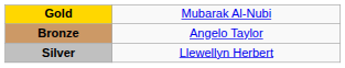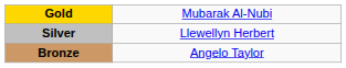 <table class="wikitable" style="text-align:center; " width="35%">
 <tr>
 <td bgcolor="gold"><strong>Gold</strong></td>
 <td><a href='#'>Mubarak Al-Nubi</a><br>  <small><em></em></small></td>
 </tr>
 <tr>
+<td bgcolor="silver"><strong>Silver</strong></td>
+<td><a href='#'>Llewellyn Herbert</a><br>  <small><em></em></small></td>
+</tr>
+<tr>
 <td bgcolor="CC9966"><strong>Bronze</strong></td>
 <td><a href='#'>Angelo Taylor</a><br>  <small><em></em></small></td>
 </tr>
-<tr>
-<td bgcolor="silver"><strong>Silver</strong></td>
-<td><a href='#'>Llewellyn Herbert</a><br>  <small><em></em></small></td>
-</tr>
 </table>
